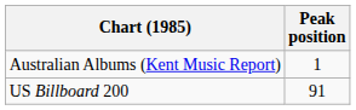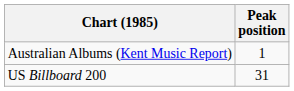 <table class="wikitable">
 <tr>
 <th align="left">Chart (1985)</th>
 <th align="left">Peak<br>position</th>
 </tr>
 <tr>
 <td align="left">Australian Albums (<a href='#'>Kent Music Report</a>)</td>
 <td align="center">1</td>
 </tr>
 <tr>
 <td align="left">US <em>Billboard</em> 200</td>
-<td align="center">91</td>
+<td align="center">31</td>
 </tr>
 </table>
